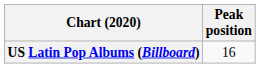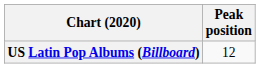 <table class="wikitable sortable plainrowheaders" style="text-align:center">
 <tr>
 <th scope="col">Chart (2020)</th>
 <th scope="col">Peak<br>position</th>
 </tr>
 <tr>
 <th scope="row">US <a href='#'>Latin Pop Albums</a> (<em><a href='#'>Billboard</a></em>)</th>
-<td>16</td>
+<td>12</td>
 </tr>
 </table>
